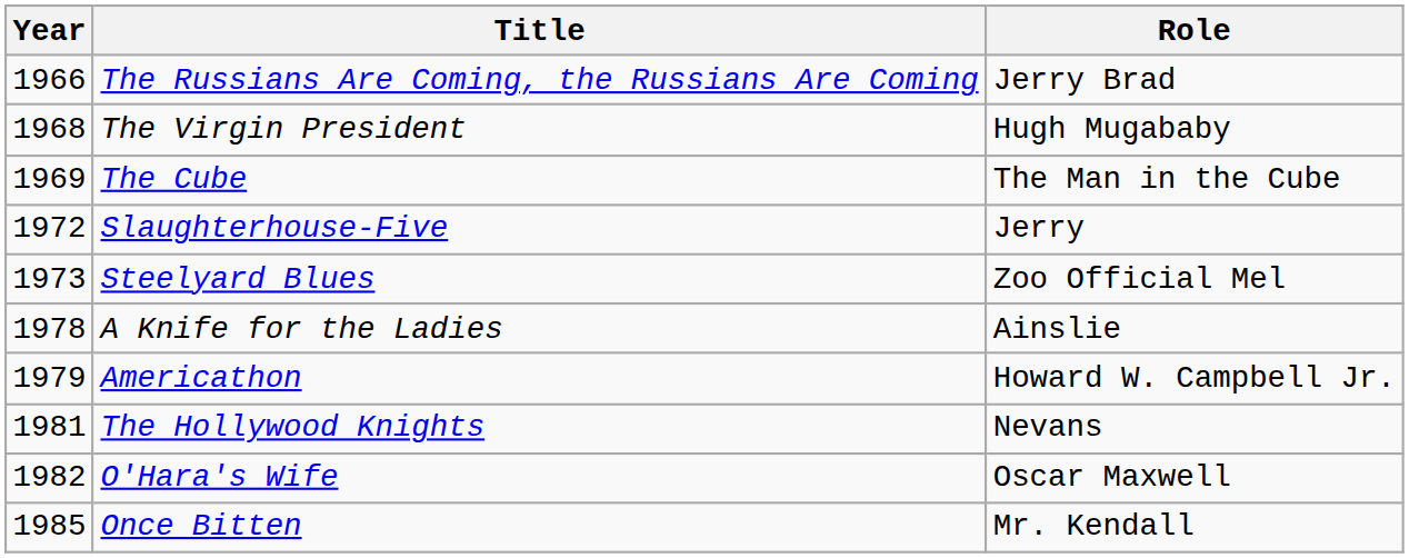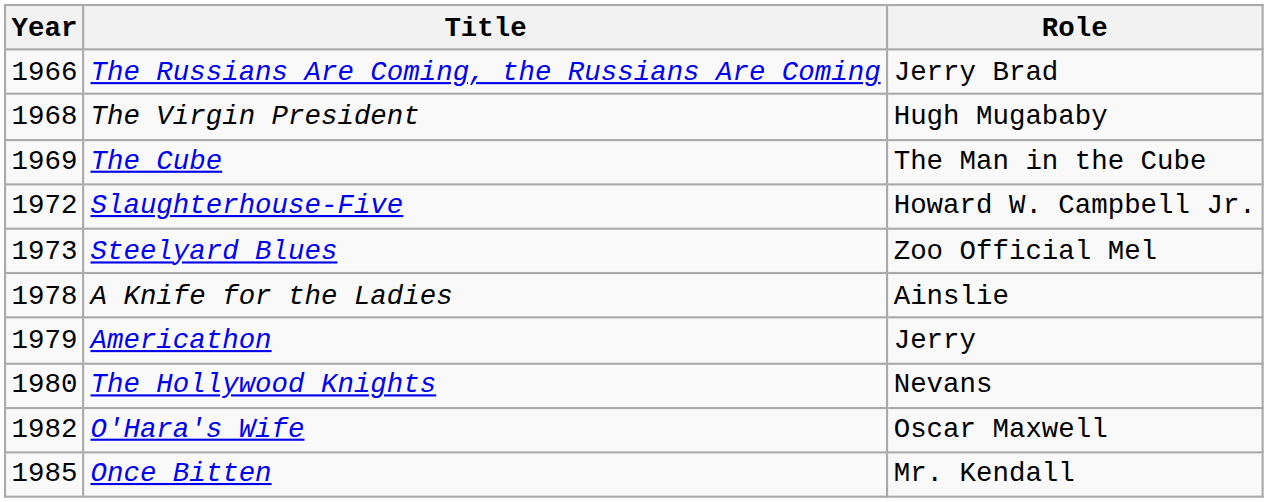 <table class="wikitable">
 <tr>
 <th>Year</th>
 <th>Title</th>
 <th>Role</th>
 </tr>
 <tr>
 <td>1966</td>
 <td><em><a href='#'>The Russians Are Coming, the Russians Are Coming</a></em></td>
 <td>Jerry Brad</td>
 </tr>
 <tr>
 <td>1968</td>
 <td><em>The Virgin President</em></td>
 <td>Hugh Mugababy</td>
 </tr>
 <tr>
 <td>1969</td>
 <td><em><a href='#'>The Cube</a></em></td>
 <td>The Man in the Cube</td>
 </tr>
 <tr>
 <td>1972</td>
 <td><em><a href='#'>Slaughterhouse-Five</a></em></td>
-<td>Jerry</td>
+<td>Howard W. Campbell Jr.</td>
 </tr>
 <tr>
 <td>1973</td>
 <td><em><a href='#'>Steelyard Blues</a></em></td>
 <td>Zoo Official Mel</td>
 </tr>
 <tr>
 <td>1978</td>
 <td><em>A Knife for the Ladies</em></td>
 <td>Ainslie</td>
 </tr>
 <tr>
 <td>1979</td>
 <td><em><a href='#'>Americathon</a></em></td>
-<td>Howard W. Campbell Jr.</td>
+<td>Jerry</td>
 </tr>
 <tr>
-<td>1981</td>
+<td>1980</td>
 <td><em><a href='#'>The Hollywood Knights</a></em></td>
 <td>Nevans</td>
 </tr>
 <tr>
 <td>1982</td>
 <td><em><a href='#'>O'Hara's Wife</a></em></td>
 <td>Oscar Maxwell</td>
 </tr>
 <tr>
 <td>1985</td>
 <td><em><a href='#'>Once Bitten</a></em></td>
 <td>Mr. Kendall</td>
 </tr>
 </table>
